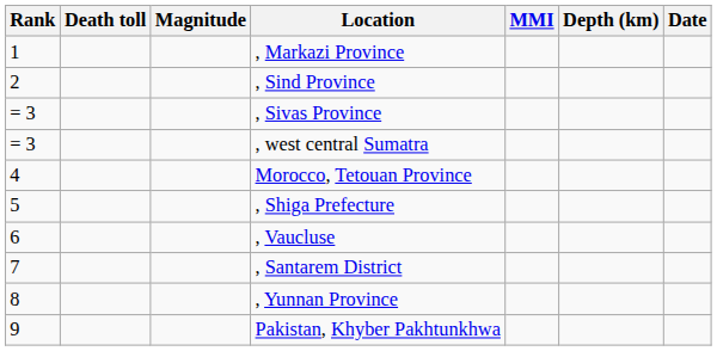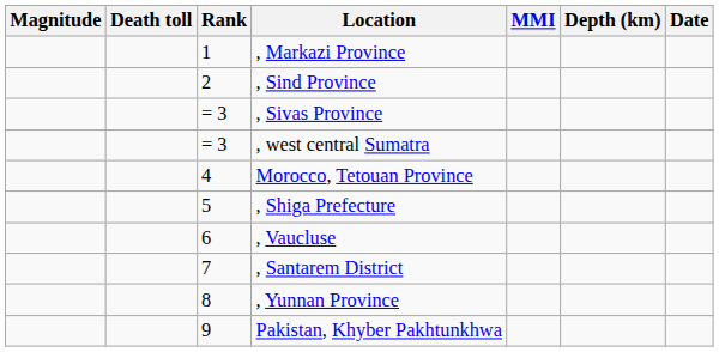 <table class="sortable wikitable" style="font-size:100%;">
 <tr>
+<th>Magnitude</th>
+<th>Death toll</th>
 <th>Rank</th>
-<th>Death toll</th>
-<th>Magnitude</th>
 <th>Location</th>
 <th><a href='#'>MMI</a></th>
 <th>Depth (km)</th>
 <th>Date</th>
 </tr>
 <tr>
-<td>1</td>
 <td></td>
 <td></td>
+<td>1</td>
 <td>, <a href='#'>Markazi Province</a></td>
 <td></td>
 <td></td>
 <td></td>
 </tr>
 <tr>
-<td>2</td>
 <td></td>
 <td></td>
+<td>2</td>
 <td>, <a href='#'>Sind Province</a></td>
 <td></td>
 <td></td>
 <td></td>
 </tr>
 <tr>
-<td>= 3</td>
 <td></td>
 <td></td>
+<td>= 3</td>
 <td>, <a href='#'>Sivas Province</a></td>
 <td></td>
 <td></td>
 <td></td>
 </tr>
 <tr>
-<td>= 3</td>
 <td></td>
 <td></td>
+<td>= 3</td>
 <td>, west central <a href='#'>Sumatra</a></td>
 <td></td>
 <td></td>
 <td></td>
 </tr>
 <tr>
-<td>4</td>
 <td></td>
 <td></td>
+<td>4</td>
 <td> <a href='#'>Morocco</a>, <a href='#'>Tetouan Province</a></td>
 <td></td>
 <td></td>
 <td></td>
 </tr>
 <tr>
-<td>5</td>
 <td></td>
 <td></td>
+<td>5</td>
 <td>, <a href='#'>Shiga Prefecture</a></td>
 <td></td>
 <td></td>
 <td></td>
 </tr>
 <tr>
-<td>6</td>
 <td></td>
 <td></td>
+<td>6</td>
 <td>, <a href='#'>Vaucluse</a></td>
 <td></td>
 <td></td>
 <td></td>
 </tr>
 <tr>
-<td>7</td>
 <td></td>
 <td></td>
+<td>7</td>
 <td>, <a href='#'>Santarem District</a></td>
 <td></td>
 <td></td>
 <td></td>
 </tr>
 <tr>
-<td>8</td>
 <td></td>
 <td></td>
+<td>8</td>
 <td>, <a href='#'>Yunnan Province</a></td>
 <td></td>
 <td></td>
 <td></td>
 </tr>
 <tr>
-<td>9</td>
 <td></td>
 <td></td>
+<td>9</td>
 <td> <a href='#'>Pakistan</a>, <a href='#'>Khyber Pakhtunkhwa</a></td>
 <td></td>
 <td></td>
 <td></td>
 </tr>
 </table>
